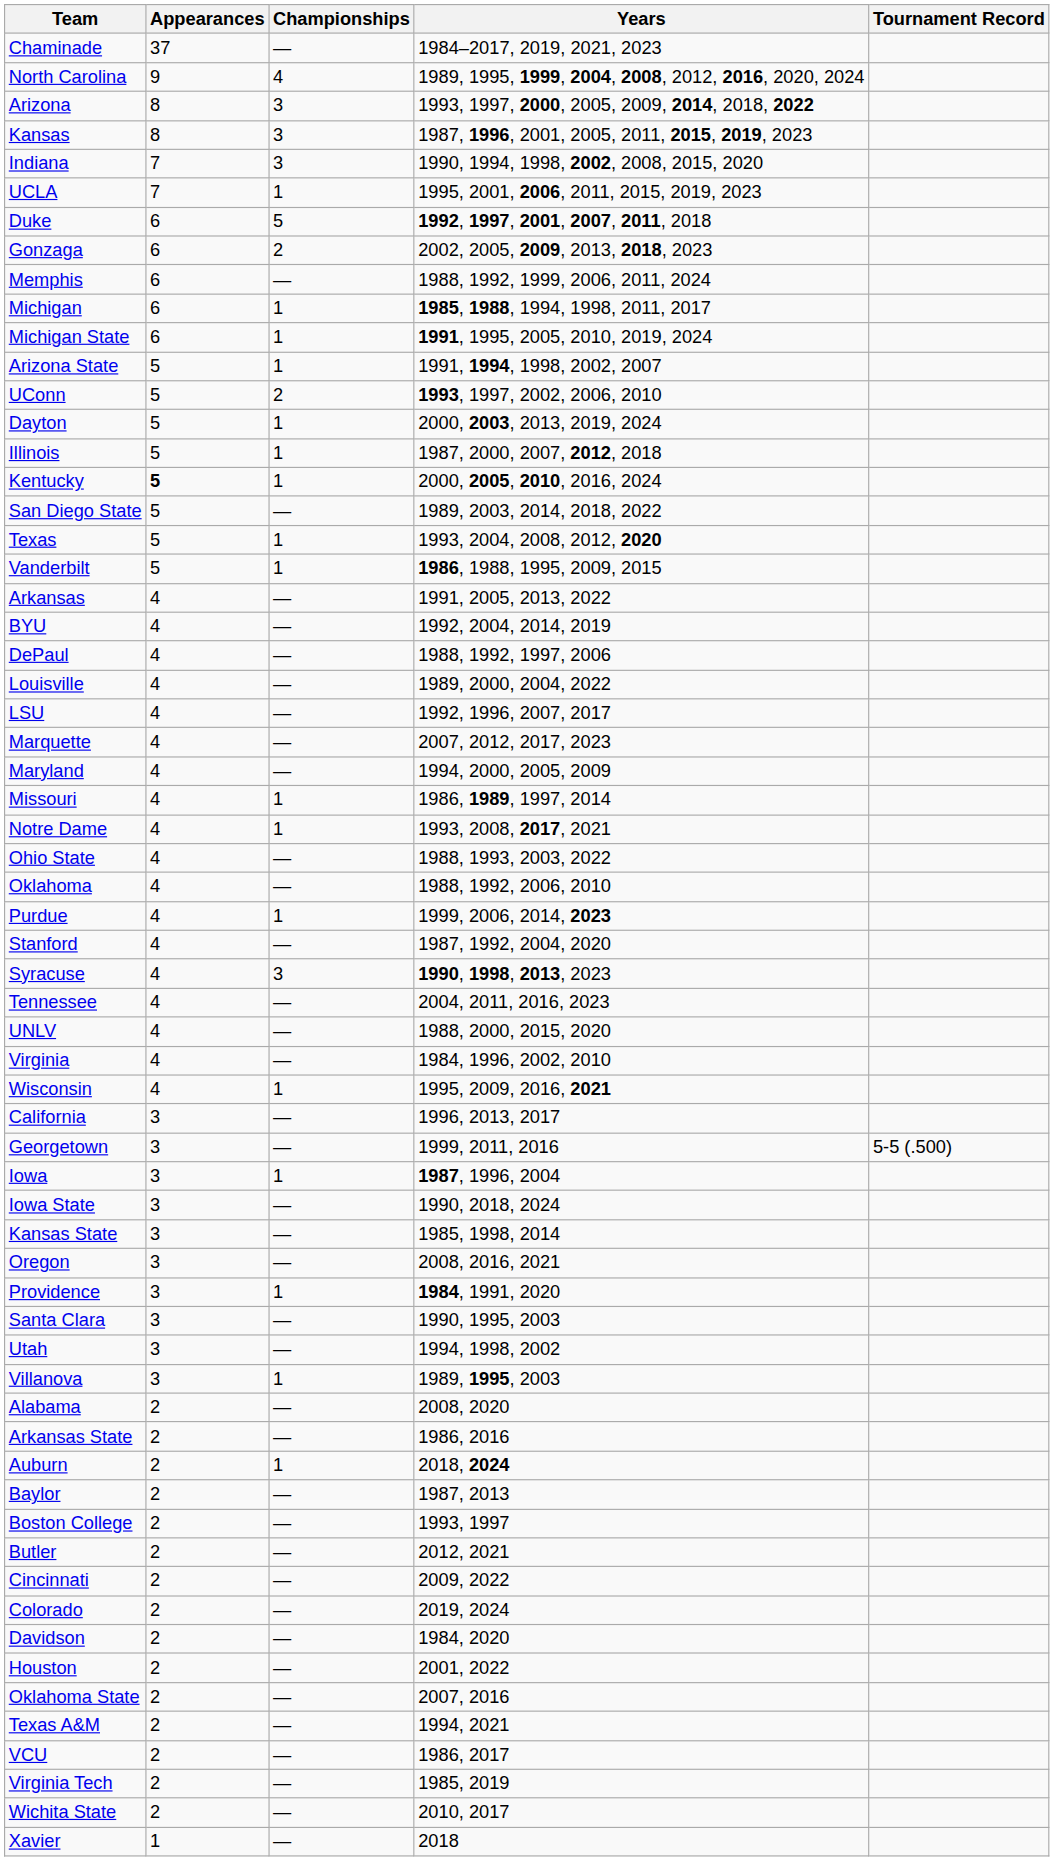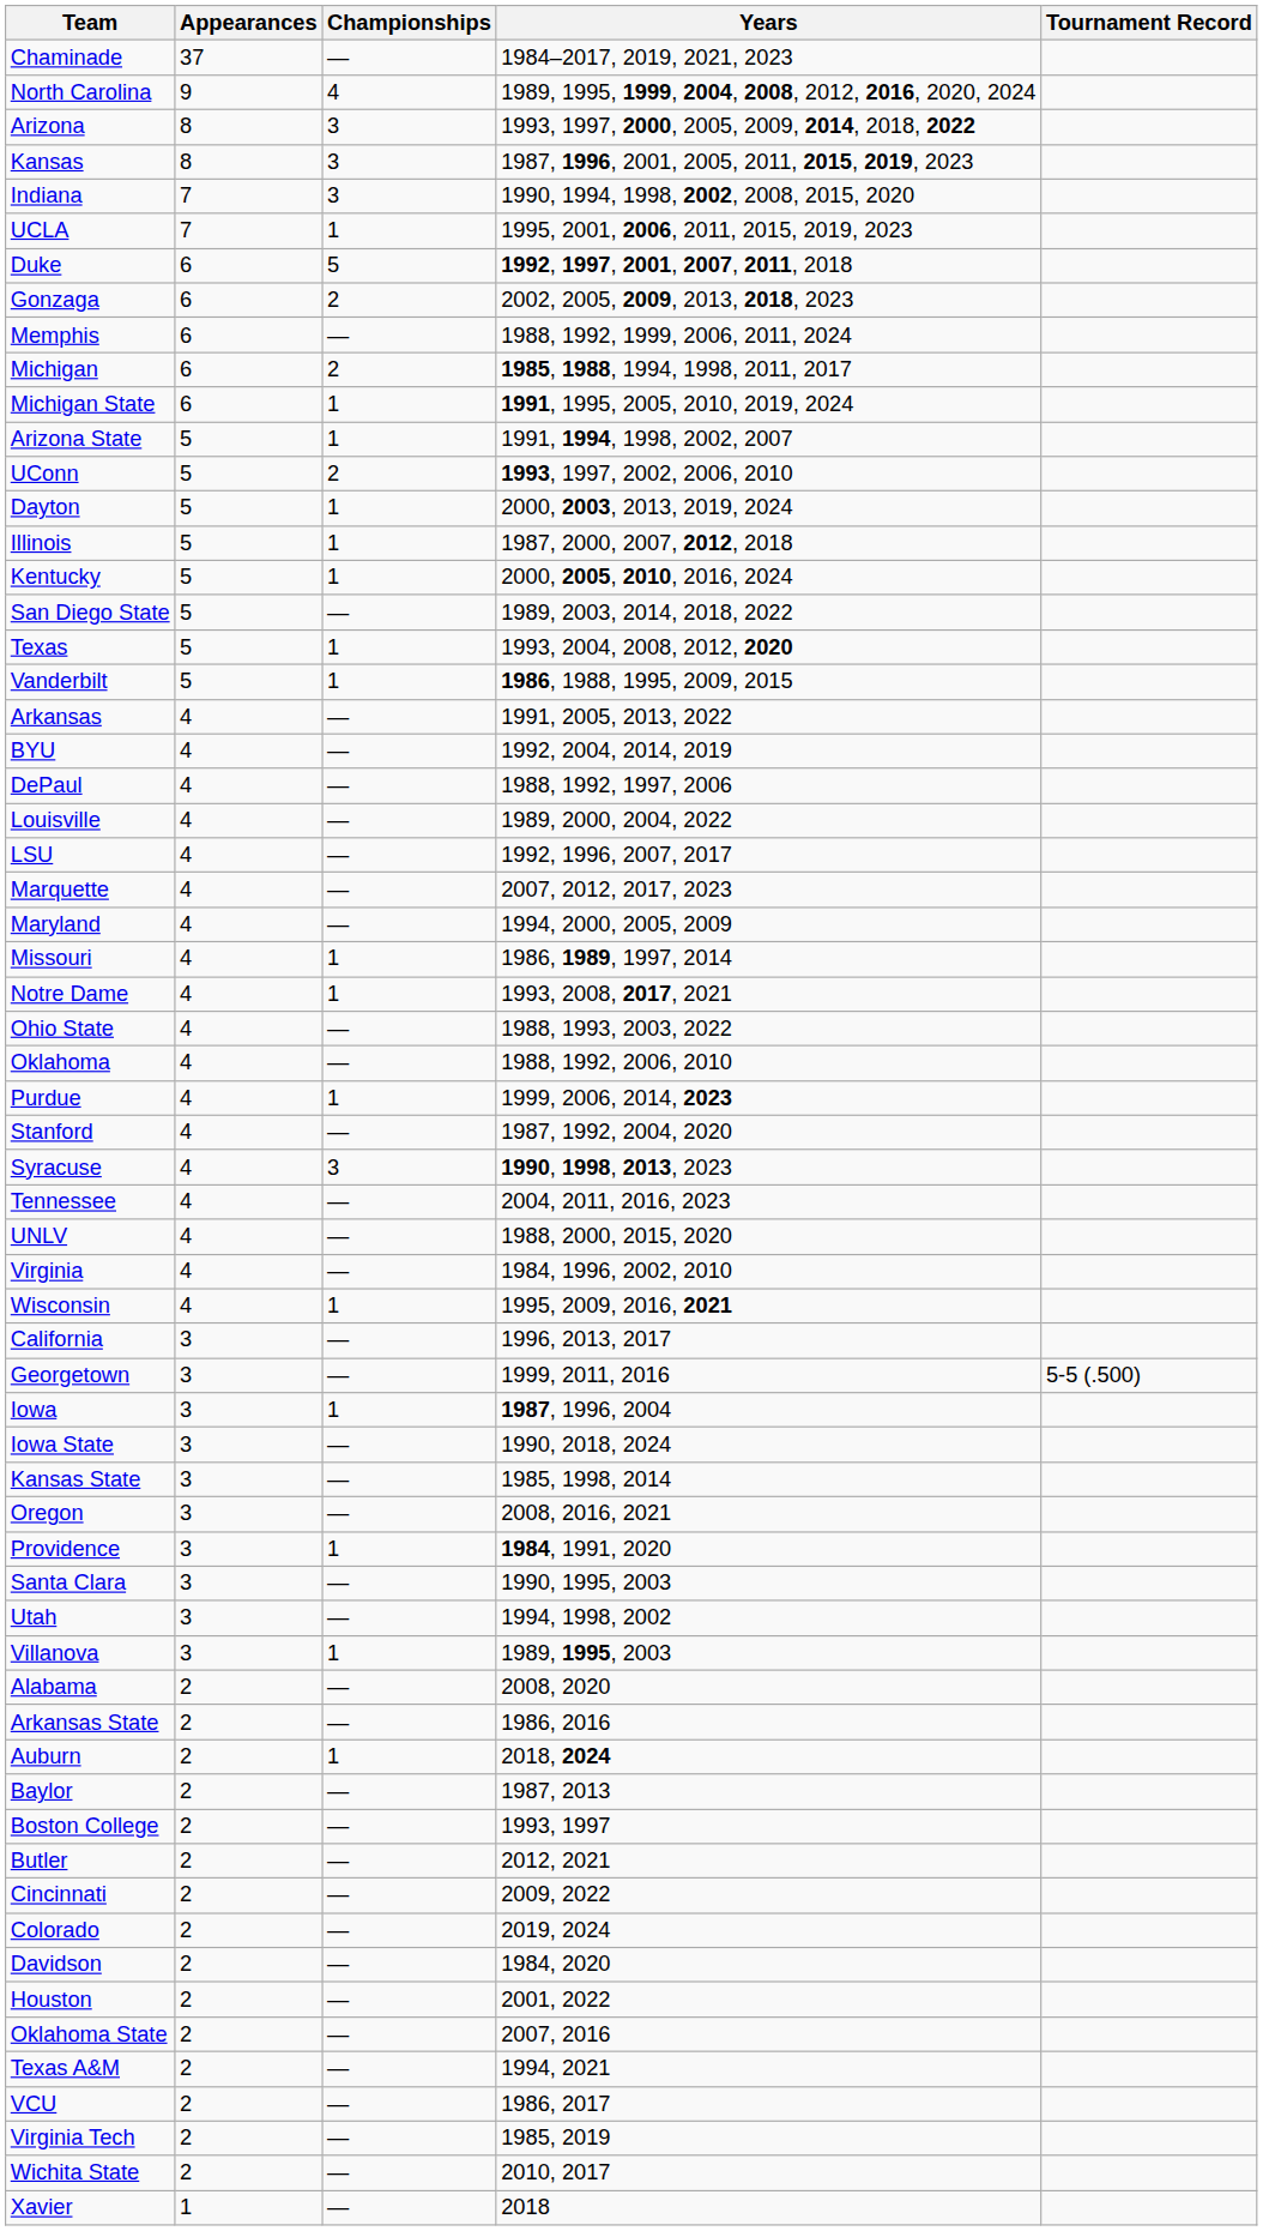 <table class="wikitable">
 <tr>
 <th>Team</th>
 <th>Appearances</th>
 <th>Championships</th>
 <th>Years</th>
 <th>Tournament Record</th>
 </tr>
 <tr>
 <td><a href='#'>Chaminade</a></td>
 <td>37</td>
 <td>—</td>
 <td>1984–2017, 2019, 2021, 2023</td>
 <td></td>
 </tr>
 <tr>
 <td><a href='#'>North Carolina</a></td>
 <td>9</td>
 <td>4</td>
 <td>1989, 1995, <strong>1999</strong>, <strong>2004</strong>, <strong>2008</strong>, 2012, <strong>2016</strong>, 2020, 2024</td>
 <td></td>
 </tr>
 <tr>
 <td><a href='#'>Arizona</a></td>
 <td>8</td>
 <td>3</td>
 <td>1993, 1997, <strong>2000</strong>, 2005, 2009, <strong>2014</strong>, 2018, <strong>2022</strong></td>
 <td></td>
 </tr>
 <tr>
 <td><a href='#'>Kansas</a></td>
 <td>8</td>
 <td>3</td>
 <td>1987, <strong>1996</strong>, 2001, 2005, 2011, <strong>2015</strong>, <strong>2019</strong>, 2023</td>
 <td></td>
 </tr>
 <tr>
 <td><a href='#'>Indiana</a></td>
 <td>7</td>
 <td>3</td>
 <td>1990, 1994, 1998, <strong>2002</strong>, 2008, 2015, 2020</td>
 <td></td>
 </tr>
 <tr>
 <td><a href='#'>UCLA</a></td>
 <td>7</td>
 <td>1</td>
 <td>1995, 2001, <strong>2006</strong>, 2011, 2015, 2019, 2023</td>
 <td></td>
 </tr>
 <tr>
 <td><a href='#'>Duke</a></td>
 <td>6</td>
 <td>5</td>
 <td><strong>1992</strong>, <strong>1997</strong>, <strong>2001</strong>, <strong>2007</strong>, <strong>2011</strong>, 2018</td>
 <td></td>
 </tr>
 <tr>
 <td><a href='#'>Gonzaga</a></td>
 <td>6</td>
 <td>2</td>
 <td>2002, 2005, <strong>2009</strong>, 2013, <strong>2018</strong>, 2023</td>
 <td></td>
 </tr>
 <tr>
 <td><a href='#'>Memphis</a></td>
 <td>6</td>
 <td>—</td>
 <td>1988, 1992, 1999, 2006, 2011, 2024</td>
 <td></td>
 </tr>
 <tr>
 <td><a href='#'>Michigan</a></td>
 <td>6</td>
-<td>1</td>
+<td>2</td>
 <td><strong>1985</strong>, <strong>1988</strong>, 1994, 1998, 2011, 2017</td>
 <td></td>
 </tr>
 <tr>
 <td><a href='#'>Michigan State</a></td>
 <td>6</td>
 <td>1</td>
 <td><strong>1991</strong>, 1995, 2005, 2010, 2019, 2024</td>
 <td></td>
 </tr>
 <tr>
 <td><a href='#'>Arizona State</a></td>
 <td>5</td>
 <td>1</td>
 <td>1991, <strong>1994</strong>, 1998, 2002, 2007</td>
 <td></td>
 </tr>
 <tr>
 <td><a href='#'>UConn</a></td>
 <td>5</td>
 <td>2</td>
 <td><strong>1993</strong>, 1997, 2002, 2006, 2010</td>
 <td></td>
 </tr>
 <tr>
 <td><a href='#'>Dayton</a></td>
 <td>5</td>
 <td>1</td>
 <td>2000, <strong>2003</strong>, 2013, 2019, 2024</td>
 <td></td>
 </tr>
 <tr>
 <td><a href='#'>Illinois</a></td>
 <td>5</td>
 <td>1</td>
 <td>1987, 2000, 2007, <strong>2012</strong>, 2018</td>
 <td></td>
 </tr>
 <tr>
 <td><a href='#'>Kentucky</a></td>
-<td><strong>5</strong></td>
+<td>5</td>
 <td>1</td>
 <td>2000, <strong>2005</strong>, <strong>2010</strong>, 2016, 2024</td>
 <td></td>
 </tr>
 <tr>
 <td><a href='#'>San Diego State</a></td>
 <td>5</td>
 <td>—</td>
 <td>1989, 2003, 2014, 2018, 2022</td>
 <td></td>
 </tr>
 <tr>
 <td><a href='#'>Texas</a></td>
 <td>5</td>
 <td>1</td>
 <td>1993, 2004, 2008, 2012, <strong>2020</strong></td>
 <td></td>
 </tr>
 <tr>
 <td><a href='#'>Vanderbilt</a></td>
 <td>5</td>
 <td>1</td>
 <td><strong>1986</strong>, 1988, 1995, 2009, 2015</td>
 <td></td>
 </tr>
 <tr>
 <td><a href='#'>Arkansas</a></td>
 <td>4</td>
 <td>—</td>
 <td>1991, 2005, 2013, 2022</td>
 <td></td>
 </tr>
 <tr>
 <td><a href='#'>BYU</a></td>
 <td>4</td>
 <td>—</td>
 <td>1992, 2004, 2014, 2019</td>
 <td></td>
 </tr>
 <tr>
 <td><a href='#'>DePaul</a></td>
 <td>4</td>
 <td>—</td>
 <td>1988, 1992, 1997, 2006</td>
 <td></td>
 </tr>
 <tr>
 <td><a href='#'>Louisville</a></td>
 <td>4</td>
 <td>—</td>
 <td>1989, 2000, 2004, 2022</td>
 <td></td>
 </tr>
 <tr>
 <td><a href='#'>LSU</a></td>
 <td>4</td>
 <td>—</td>
 <td>1992, 1996, 2007, 2017</td>
 <td></td>
 </tr>
 <tr>
 <td><a href='#'>Marquette</a></td>
 <td>4</td>
 <td>—</td>
 <td>2007, 2012, 2017, 2023</td>
 <td></td>
 </tr>
 <tr>
 <td><a href='#'>Maryland</a></td>
 <td>4</td>
 <td>—</td>
 <td>1994, 2000, 2005, 2009</td>
 <td></td>
 </tr>
 <tr>
 <td><a href='#'>Missouri</a></td>
 <td>4</td>
 <td>1</td>
 <td>1986, <strong>1989</strong>, 1997, 2014</td>
 <td></td>
 </tr>
 <tr>
 <td><a href='#'>Notre Dame</a></td>
 <td>4</td>
 <td>1</td>
 <td>1993, 2008, <strong>2017</strong>, 2021</td>
 <td></td>
 </tr>
 <tr>
 <td><a href='#'>Ohio State</a></td>
 <td>4</td>
 <td>—</td>
 <td>1988, 1993, 2003, 2022</td>
 <td></td>
 </tr>
 <tr>
 <td><a href='#'>Oklahoma</a></td>
 <td>4</td>
 <td>—</td>
 <td>1988, 1992, 2006, 2010</td>
 <td></td>
 </tr>
 <tr>
 <td><a href='#'>Purdue</a></td>
 <td>4</td>
 <td>1</td>
 <td>1999, 2006, 2014, <strong>2023</strong></td>
 <td></td>
 </tr>
 <tr>
 <td><a href='#'>Stanford</a></td>
 <td>4</td>
 <td>—</td>
 <td>1987, 1992, 2004, 2020</td>
 <td></td>
 </tr>
 <tr>
 <td><a href='#'>Syracuse</a></td>
 <td>4</td>
 <td>3</td>
 <td><strong>1990</strong>, <strong>1998</strong>, <strong>2013</strong>, 2023</td>
 <td></td>
 </tr>
 <tr>
 <td><a href='#'>Tennessee</a></td>
 <td>4</td>
 <td>—</td>
 <td>2004, 2011, 2016, 2023</td>
 <td></td>
 </tr>
 <tr>
 <td><a href='#'>UNLV</a></td>
 <td>4</td>
 <td>—</td>
 <td>1988, 2000, 2015, 2020</td>
 <td></td>
 </tr>
 <tr>
 <td><a href='#'>Virginia</a></td>
 <td>4</td>
 <td>—</td>
 <td>1984, 1996, 2002, 2010</td>
 <td></td>
 </tr>
 <tr>
 <td><a href='#'>Wisconsin</a></td>
 <td>4</td>
 <td>1</td>
 <td>1995, 2009, 2016, <strong>2021</strong></td>
 <td></td>
 </tr>
 <tr>
 <td><a href='#'>California</a></td>
 <td>3</td>
 <td>—</td>
 <td>1996, 2013, 2017</td>
 <td></td>
 </tr>
 <tr>
 <td><a href='#'>Georgetown</a></td>
 <td>3</td>
 <td>—</td>
 <td>1999, 2011, 2016</td>
 <td>5-5 (.500)</td>
 </tr>
 <tr>
 <td><a href='#'>Iowa</a></td>
 <td>3</td>
 <td>1</td>
 <td><strong>1987</strong>, 1996, 2004</td>
 <td></td>
 </tr>
 <tr>
 <td><a href='#'>Iowa State</a></td>
 <td>3</td>
 <td>—</td>
 <td>1990, 2018, 2024</td>
 <td></td>
 </tr>
 <tr>
 <td><a href='#'>Kansas State</a></td>
 <td>3</td>
 <td>—</td>
 <td>1985, 1998, 2014</td>
 <td></td>
 </tr>
 <tr>
 <td><a href='#'>Oregon</a></td>
 <td>3</td>
 <td>—</td>
 <td>2008, 2016, 2021</td>
 <td></td>
 </tr>
 <tr>
 <td><a href='#'>Providence</a></td>
 <td>3</td>
 <td>1</td>
 <td><strong>1984</strong>, 1991, 2020</td>
 <td></td>
 </tr>
 <tr>
 <td><a href='#'>Santa Clara</a></td>
 <td>3</td>
 <td>—</td>
 <td>1990, 1995, 2003</td>
 <td></td>
 </tr>
 <tr>
 <td><a href='#'>Utah</a></td>
 <td>3</td>
 <td>—</td>
 <td>1994, 1998, 2002</td>
 <td></td>
 </tr>
 <tr>
 <td><a href='#'>Villanova</a></td>
 <td>3</td>
 <td>1</td>
 <td>1989, <strong>1995</strong>, 2003</td>
 <td></td>
 </tr>
 <tr>
 <td><a href='#'>Alabama</a></td>
 <td>2</td>
 <td>—</td>
 <td>2008, 2020</td>
 <td></td>
 </tr>
 <tr>
 <td><a href='#'>Arkansas State</a></td>
 <td>2</td>
 <td>—</td>
 <td>1986, 2016</td>
 <td></td>
 </tr>
 <tr>
 <td><a href='#'>Auburn</a></td>
 <td>2</td>
 <td>1</td>
 <td>2018, <strong>2024</strong></td>
 <td></td>
 </tr>
 <tr>
 <td><a href='#'>Baylor</a></td>
 <td>2</td>
 <td>—</td>
 <td>1987, 2013</td>
 <td></td>
 </tr>
 <tr>
 <td><a href='#'>Boston College</a></td>
 <td>2</td>
 <td>—</td>
 <td>1993, 1997</td>
 <td></td>
 </tr>
 <tr>
 <td><a href='#'>Butler</a></td>
 <td>2</td>
 <td>—</td>
 <td>2012, 2021</td>
 <td></td>
 </tr>
 <tr>
 <td><a href='#'>Cincinnati</a></td>
 <td>2</td>
 <td>—</td>
 <td>2009, 2022</td>
 <td></td>
 </tr>
 <tr>
 <td><a href='#'>Colorado</a></td>
 <td>2</td>
 <td>—</td>
 <td>2019, 2024</td>
 <td></td>
 </tr>
 <tr>
 <td><a href='#'>Davidson</a></td>
 <td>2</td>
 <td>—</td>
 <td>1984, 2020</td>
 <td></td>
 </tr>
 <tr>
 <td><a href='#'>Houston</a></td>
 <td>2</td>
 <td>—</td>
 <td>2001, 2022</td>
 <td></td>
 </tr>
 <tr>
 <td><a href='#'>Oklahoma State</a></td>
 <td>2</td>
 <td>—</td>
 <td>2007, 2016</td>
 <td></td>
 </tr>
 <tr>
 <td><a href='#'>Texas A&M</a></td>
 <td>2</td>
 <td>—</td>
 <td>1994, 2021</td>
 <td></td>
 </tr>
 <tr>
 <td><a href='#'>VCU</a></td>
 <td>2</td>
 <td>—</td>
 <td>1986, 2017</td>
 <td></td>
 </tr>
 <tr>
 <td><a href='#'>Virginia Tech</a></td>
 <td>2</td>
 <td>—</td>
 <td>1985, 2019</td>
 <td></td>
 </tr>
 <tr>
 <td><a href='#'>Wichita State</a></td>
 <td>2</td>
 <td>—</td>
 <td>2010, 2017</td>
 <td></td>
 </tr>
 <tr>
 <td><a href='#'>Xavier</a></td>
 <td>1</td>
 <td>—</td>
 <td>2018</td>
 <td></td>
 </tr>
 </table>
